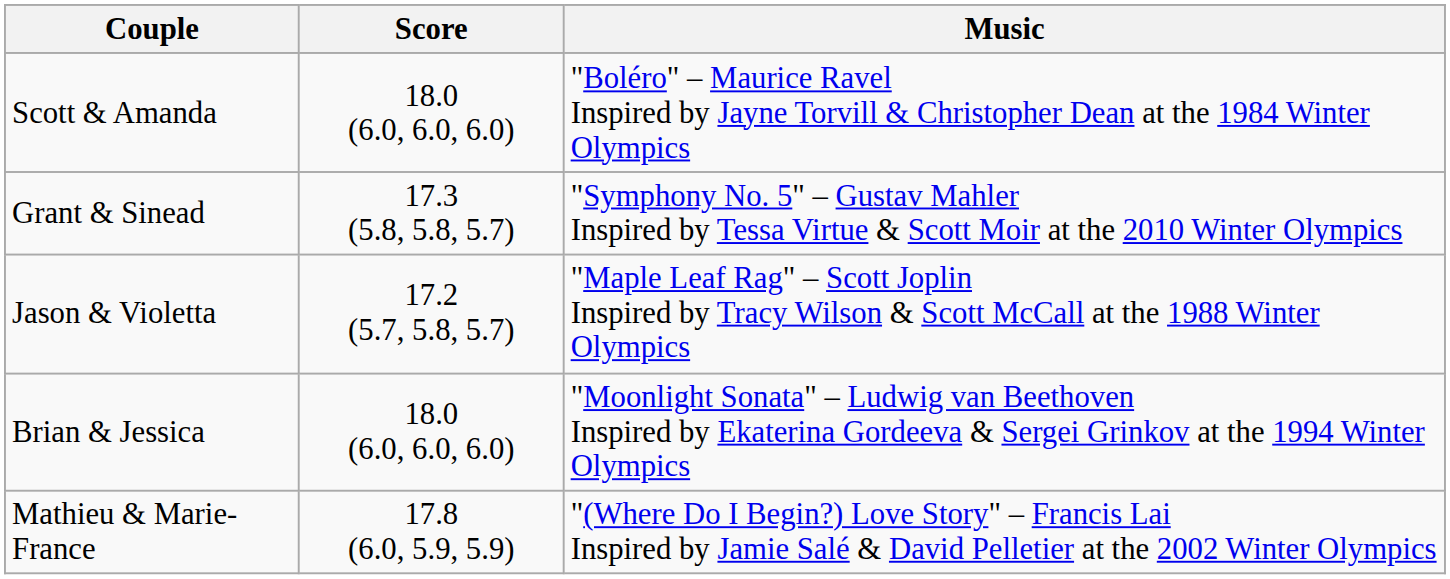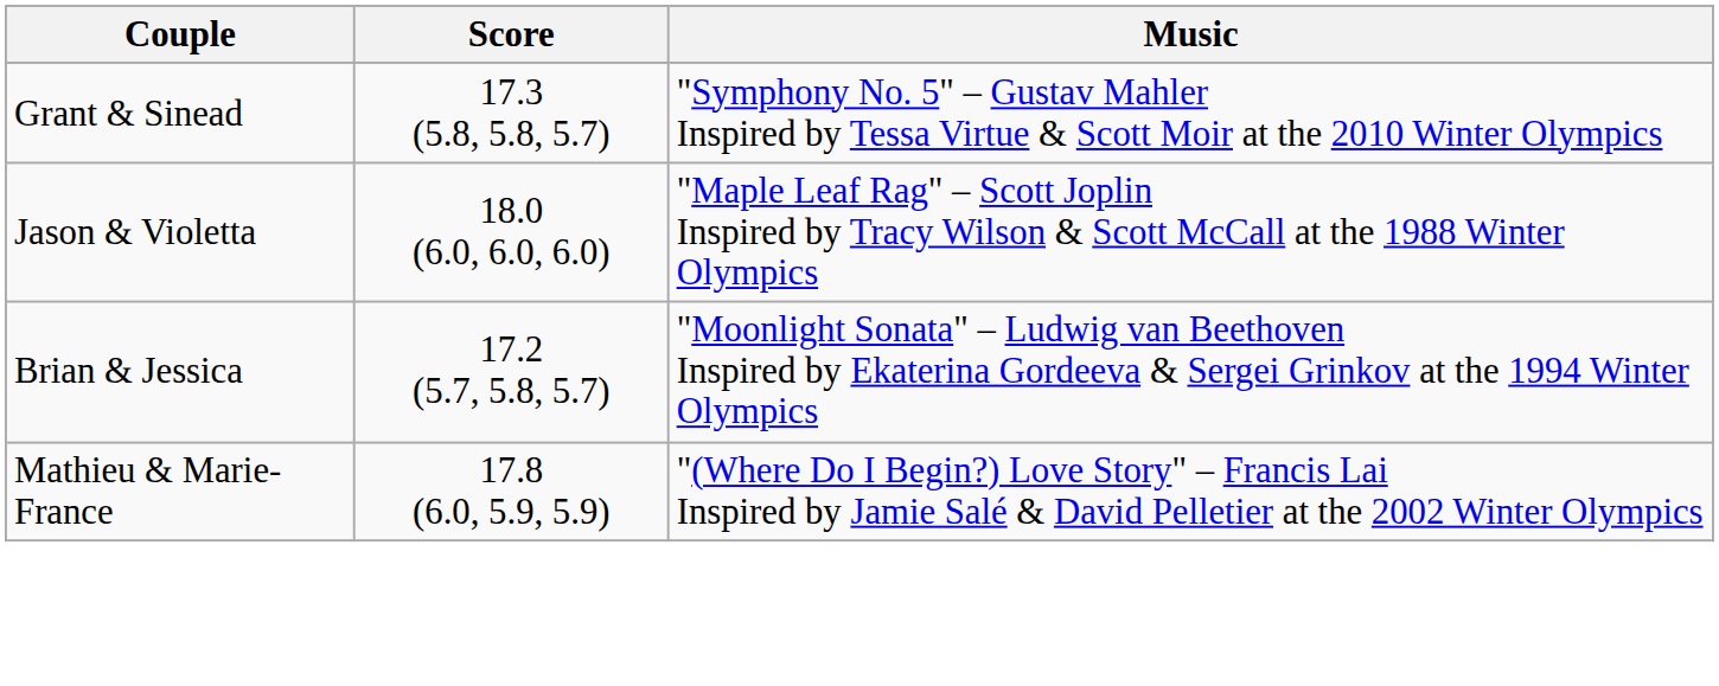 <table class="wikitable" style="width:85%;">
 <tr>
 <th style="width:20%;">Couple</th>
 <th style="width:18%;">Score</th>
 <th style="width:60%;">Music</th>
-</tr>
-<tr>
-<td>Scott & Amanda</td>
-<td style="text-align: center;">18.0 <br> (6.0, 6.0, 6.0)</td>
-<td>"<a href='#'>Boléro</a>" – <a href='#'>Maurice Ravel</a><br>Inspired by <a href='#'>Jayne Torvill & Christopher Dean</a> at the <a href='#'>1984 Winter Olympics</a></td>
 </tr>
 <tr>
 <td>Grant & Sinead</td>
 <td style="text-align: center;">17.3 <br> (5.8, 5.8, 5.7)</td>
 <td>"<a href='#'>Symphony No. 5</a>" – <a href='#'>Gustav Mahler</a><br>Inspired by <a href='#'>Tessa Virtue</a> & <a href='#'>Scott Moir</a> at the <a href='#'>2010 Winter Olympics</a></td>
 </tr>
 <tr>
 <td>Jason & Violetta</td>
-<td style="text-align: center;">17.2 <br> (5.7, 5.8, 5.7)</td>
+<td style="text-align: center;">18.0 <br> (6.0, 6.0, 6.0)</td>
 <td>"<a href='#'>Maple Leaf Rag</a>" – <a href='#'>Scott Joplin</a><br>Inspired by <a href='#'>Tracy Wilson</a> & <a href='#'>Scott McCall</a> at the <a href='#'>1988 Winter Olympics</a></td>
 </tr>
 <tr>
 <td>Brian & Jessica</td>
-<td style="text-align: center;">18.0 <br> (6.0, 6.0, 6.0)</td>
+<td style="text-align: center;">17.2 <br> (5.7, 5.8, 5.7)</td>
 <td>"<a href='#'>Moonlight Sonata</a>" – <a href='#'>Ludwig van Beethoven</a><br>Inspired by <a href='#'>Ekaterina Gordeeva</a> & <a href='#'>Sergei Grinkov</a> at the <a href='#'>1994 Winter Olympics</a></td>
 </tr>
 <tr>
 <td>Mathieu & Marie-France</td>
 <td style="text-align: center;">17.8 <br> (6.0, 5.9, 5.9)</td>
 <td>"<a href='#'>(Where Do I Begin?) Love Story</a>" – <a href='#'>Francis Lai</a><br>Inspired by <a href='#'>Jamie Salé</a> & <a href='#'>David Pelletier</a> at the <a href='#'>2002 Winter Olympics</a></td>
 </tr>
 </table>
